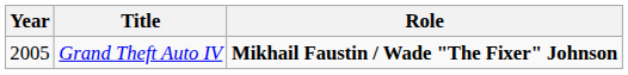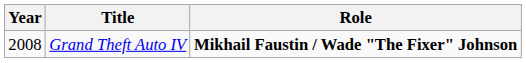 <table class="wikitable sortable">
 <tr>
 <th>Year</th>
 <th>Title</th>
 <th>Role</th>
 </tr>
 <tr>
-<td>2005</td>
+<td>2008</td>
 <td><em><a href='#'>Grand Theft Auto IV</a></em></td>
 <td><strong>Mikhail Faustin / Wade "The Fixer" Johnson</strong></td>
 </tr>
 </table>
